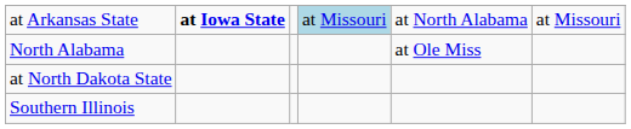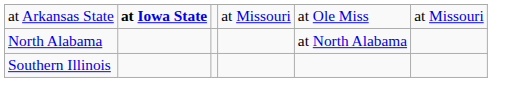 <table class="wikitable">
 <tr>
 </tr>
 <tr>
 <td>at <a href='#'>Arkansas State</a></td>
 <td><strong>at <a href='#'>Iowa State</a></strong></td>
 <td></td>
-<td style="background: lightblue;">at <a href='#'>Missouri</a></td>
-<td>at <a href='#'>North Alabama</a></td>
+<td>at <a href='#'>Missouri</a></td>
+<td>at <a href='#'>Ole Miss</a></td>
 <td>at <a href='#'>Missouri</a></td>
 </tr>
 <tr>
 <td><a href='#'>North Alabama</a></td>
 <td></td>
 <td></td>
 <td></td>
-<td>at <a href='#'>Ole Miss</a></td>
-<td></td>
-</tr>
-<tr>
-<td>at <a href='#'>North Dakota State</a></td>
-<td></td>
-<td></td>
-<td></td>
-<td></td>
+<td>at <a href='#'>North Alabama</a></td>
 <td></td>
 </tr>
 <tr>
 <td><a href='#'>Southern Illinois</a></td>
 <td></td>
 <td></td>
 <td></td>
 <td></td>
 <td></td>
 </tr>
 </table>
